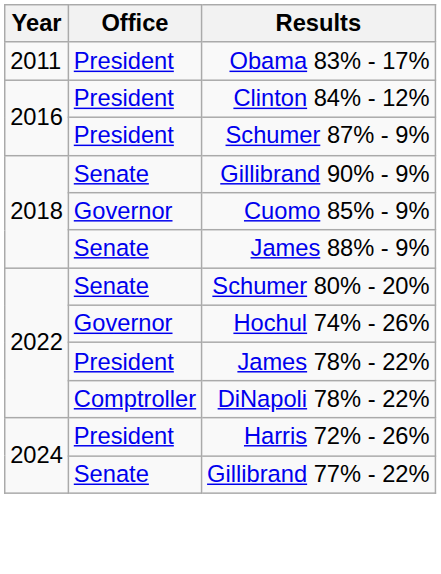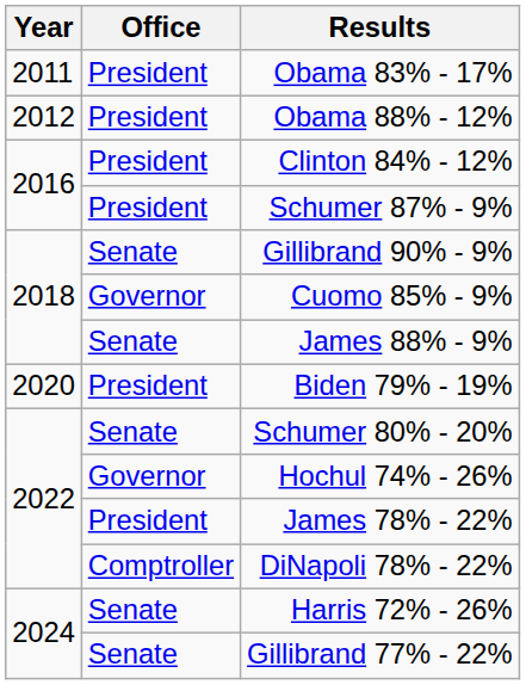 <table class=wikitable>
 <tr>
 <th>Year</th>
 <th>Office</th>
 <th>Results</th>
 </tr>
 <tr>
 <td>2011</td>
 <td><a href='#'>President</a></td>
 <td align="right" ><a href='#'>Obama</a> 83% - 17%</td>
+</tr>
+<tr>
+<td>2012</td>
+<td><a href='#'>President</a></td>
+<td align="right" ><a href='#'>Obama</a> 88% - 12%</td>
 </tr>
 <tr>
 <td rowspan=2>2016</td>
 <td><a href='#'>President</a></td>
 <td align="right" ><a href='#'>Clinton</a> 84% - 12%</td>
 </tr>
 <tr>
 <td><a href='#'>President</a></td>
 <td align="right" ><a href='#'>Schumer</a> 87% - 9%</td>
 </tr>
 <tr>
 <td rowspan=3>2018</td>
 <td><a href='#'>Senate</a></td>
 <td align="right" ><a href='#'>Gillibrand</a> 90% - 9%</td>
 </tr>
 <tr>
 <td><a href='#'>Governor</a></td>
 <td align="right" ><a href='#'>Cuomo</a> 85% - 9%</td>
 </tr>
 <tr>
 <td><a href='#'>Senate</a></td>
 <td align="right" ><a href='#'>James</a> 88% - 9%</td>
 </tr>
 <tr>
+<td>2020</td>
+<td><a href='#'>President</a></td>
+<td align="right" ><a href='#'>Biden</a> 79% - 19%</td>
+</tr>
+<tr>
 <td rowspan=4>2022</td>
 <td><a href='#'>Senate</a></td>
 <td align="right" ><a href='#'>Schumer</a> 80% - 20%</td>
 </tr>
 <tr>
 <td><a href='#'>Governor</a></td>
 <td align="right" ><a href='#'>Hochul</a> 74% - 26%</td>
 </tr>
 <tr>
 <td><a href='#'>President</a></td>
 <td align="right" ><a href='#'>James</a> 78% - 22%</td>
 </tr>
 <tr>
 <td><a href='#'>Comptroller</a></td>
 <td align="right" ><a href='#'>DiNapoli</a> 78% - 22%</td>
 </tr>
 <tr>
 <td rowspan=2>2024</td>
-<td><a href='#'>President</a></td>
+<td><a href='#'>Senate</a></td>
 <td align="right" ><a href='#'>Harris</a> 72% - 26%</td>
 </tr>
 <tr>
 <td><a href='#'>Senate</a></td>
 <td align="right" ><a href='#'>Gillibrand</a> 77% - 22%</td>
 </tr>
 </table>
